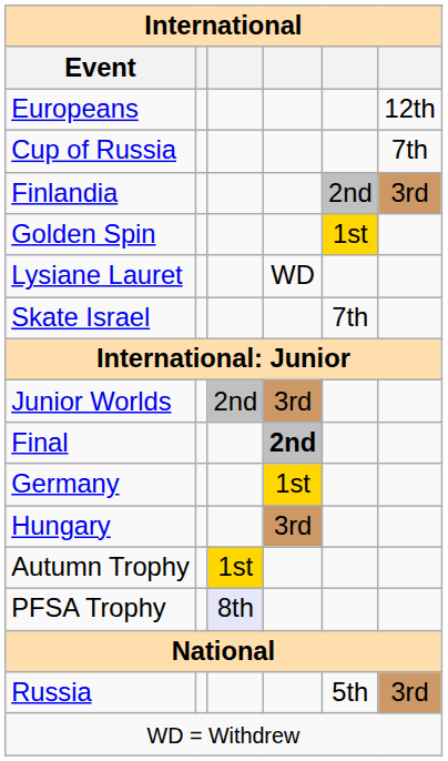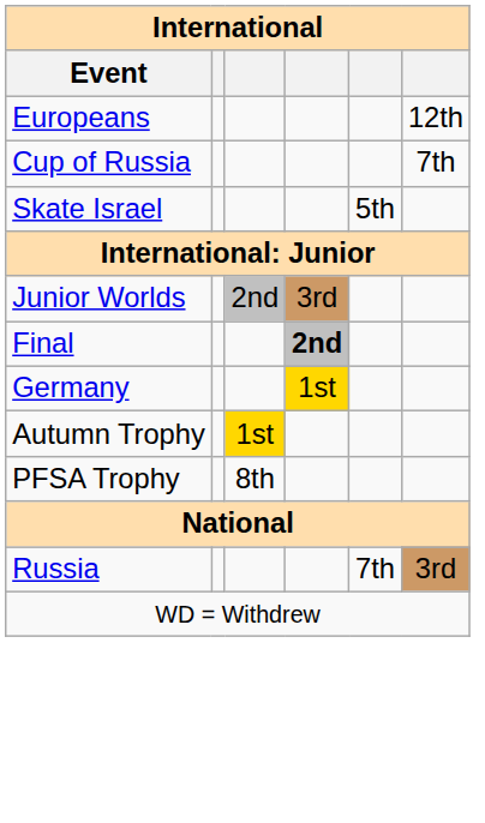 <table class="wikitable" style="text-align:center">
 <tr>
 <th style="background-color: #ffdead; " colspan=6 align=center>International</th>
 </tr>
 <tr>
 <th>Event</th>
 <th></th>
 <th></th>
 <th></th>
 <th></th>
 <th></th>
 </tr>
 <tr>
 <td align=left><a href='#'>Europeans</a></td>
 <td></td>
 <td></td>
 <td></td>
 <td></td>
 <td>12th</td>
 </tr>
 <tr>
 <td align=left> <a href='#'>Cup of Russia</a></td>
 <td></td>
 <td></td>
 <td></td>
 <td></td>
 <td>7th</td>
 </tr>
 <tr>
-<td align=left><a href='#'>Finlandia</a></td>
-<td></td>
-<td></td>
-<td></td>
-<td bgcolor=silver>2nd</td>
-<td bgcolor=cc9966>3rd</td>
-</tr>
-<tr>
-<td align=left><a href='#'>Golden Spin</a></td>
-<td></td>
-<td></td>
-<td></td>
-<td bgcolor=gold>1st</td>
-<td></td>
-</tr>
-<tr>
-<td align=left><a href='#'>Lysiane Lauret</a></td>
-<td></td>
-<td></td>
-<td>WD</td>
-<td></td>
-<td></td>
-</tr>
-<tr>
 <td align=left><a href='#'>Skate Israel</a></td>
 <td></td>
 <td></td>
 <td></td>
-<td>7th</td>
+<td>5th</td>
 <td></td>
 </tr>
 <tr>
 <th style="background-color: #ffdead; " colspan=6 align=center>International: Junior</th>
 </tr>
 <tr>
 <td align=left><a href='#'>Junior Worlds</a></td>
 <td></td>
 <td bgcolor=silver>2nd</td>
 <td bgcolor=cc9966>3rd</td>
 <td></td>
 <td></td>
 </tr>
 <tr>
 <td align=left> <a href='#'>Final</a></td>
 <td></td>
 <td></td>
 <td bgcolor=silver><strong>2nd</strong></td>
 <td></td>
 <td></td>
 </tr>
 <tr>
 <td align=left> <a href='#'>Germany</a></td>
 <td></td>
 <td></td>
 <td bgcolor=gold>1st</td>
 <td></td>
 <td></td>
 </tr>
 <tr>
-<td align=left> <a href='#'>Hungary</a></td>
-<td></td>
-<td></td>
-<td bgcolor=cc9966>3rd</td>
-<td></td>
-<td></td>
-</tr>
-<tr>
 <td align=left>Autumn Trophy</td>
 <td></td>
 <td bgcolor=gold>1st</td>
 <td></td>
 <td></td>
 <td></td>
 </tr>
 <tr>
 <td align=left>PFSA Trophy</td>
 <td></td>
-<td style="background: lavender;">8th</td>
+<td>8th</td>
 <td></td>
 <td></td>
 <td></td>
 </tr>
 <tr>
 <th style="background-color: #ffdead; " colspan=6 align=center>National</th>
 </tr>
 <tr>
 <td align=left><a href='#'>Russia</a></td>
 <td></td>
 <td></td>
 <td></td>
-<td>5th</td>
+<td>7th</td>
 <td bgcolor=cc9966>3rd</td>
 </tr>
 <tr>
 <td colspan=6 align=center><small> WD = Withdrew </small></td>
 </tr>
 </table>
